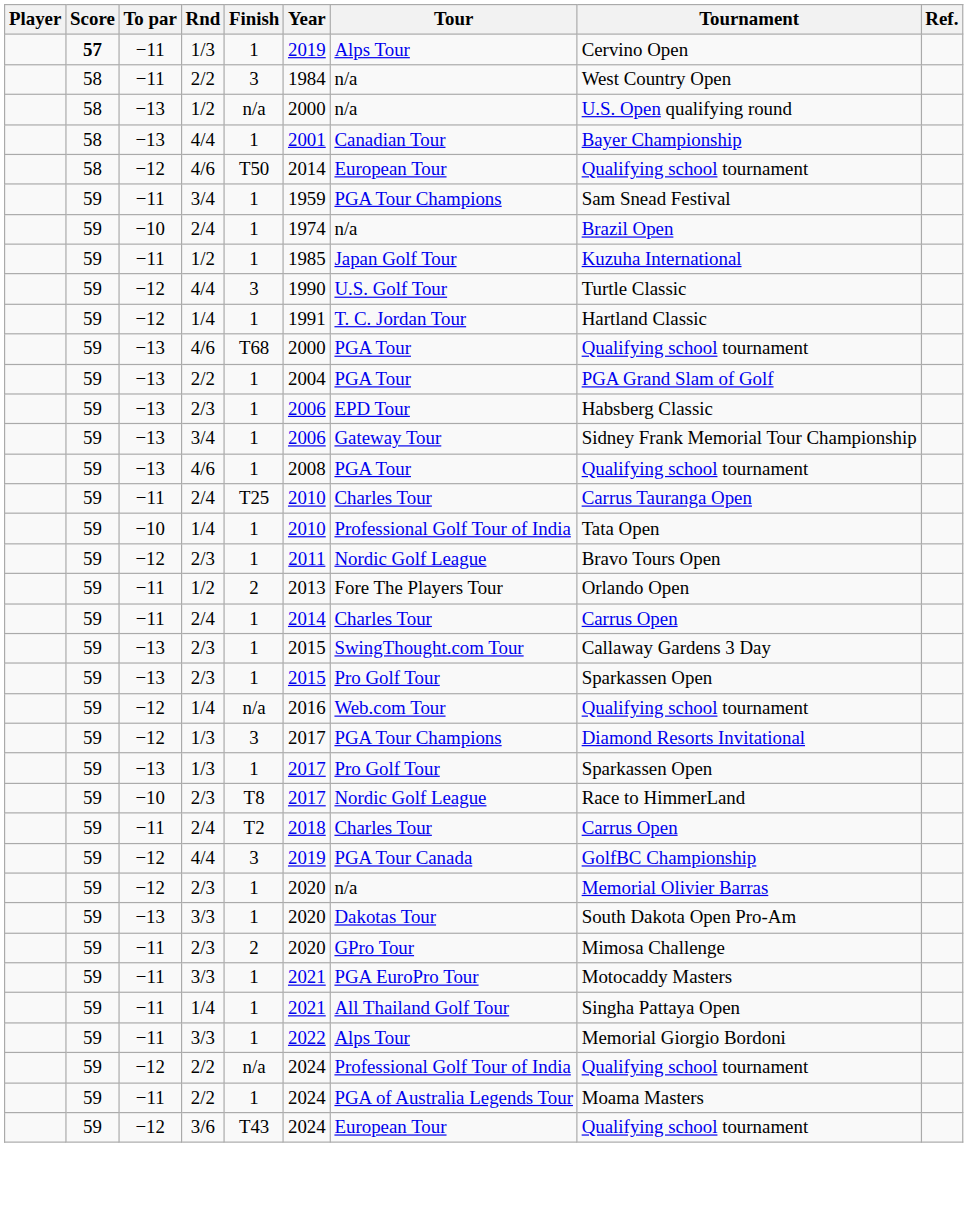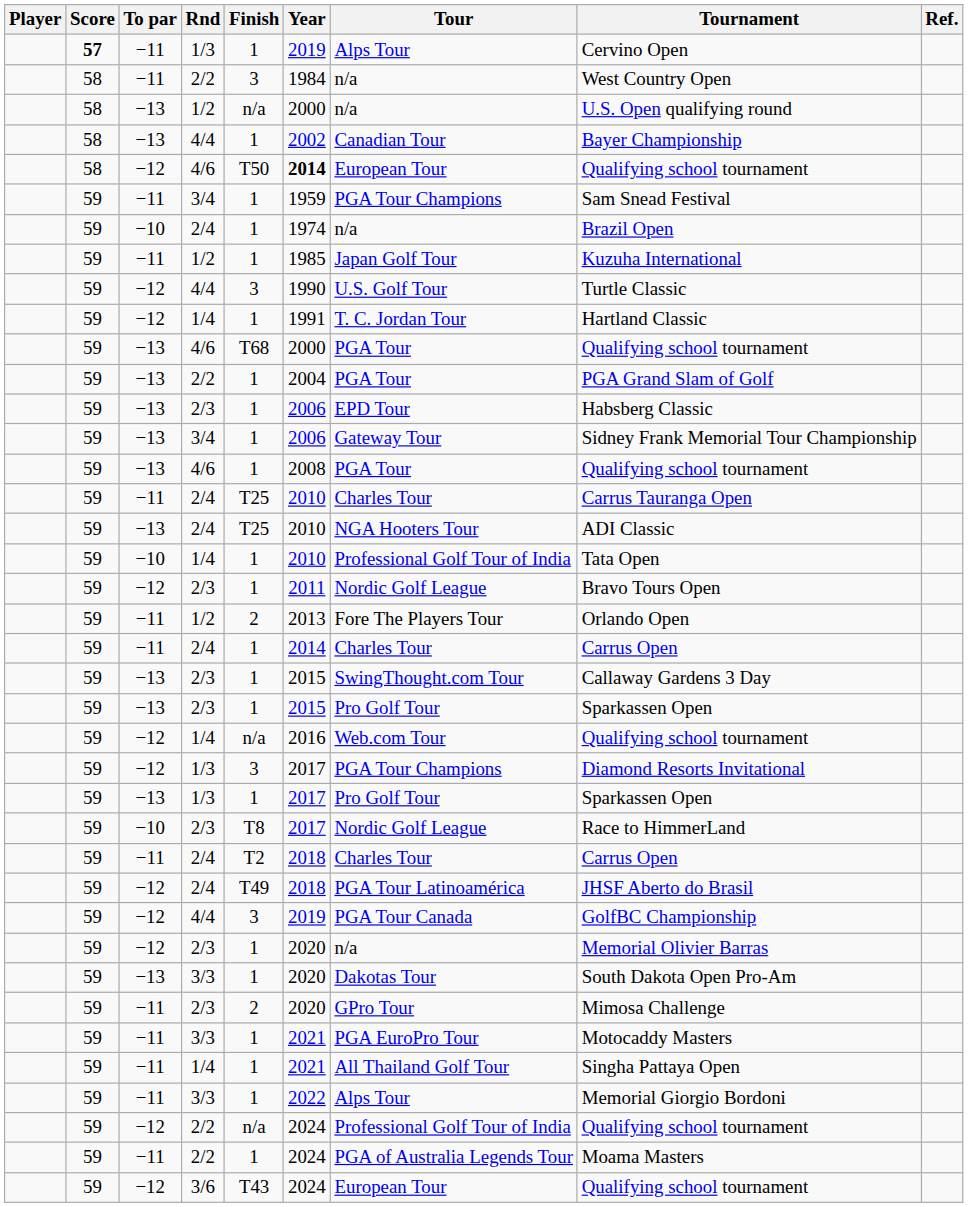 <table class="wikitable sortable">
 <tr>
 <th>Player</th>
 <th>Score</th>
 <th>To par</th>
 <th>Rnd</th>
 <th>Finish</th>
 <th>Year</th>
 <th>Tour</th>
 <th>Tournament</th>
 <th>Ref.</th>
 </tr>
 <tr>
 <td></td>
 <td align=center><strong>57</strong></td>
 <td align=center>−11</td>
 <td align=center>1/3</td>
 <td align=center>1</td>
 <td align=center><a href='#'>2019</a></td>
 <td><a href='#'>Alps Tour</a></td>
 <td>Cervino Open</td>
 <td></td>
 </tr>
 <tr>
 <td></td>
 <td align=center>58</td>
 <td align=center>−11</td>
 <td align=center>2/2</td>
 <td align=center>3</td>
 <td align=center>1984</td>
 <td>n/a</td>
 <td>West Country Open</td>
 <td></td>
 </tr>
 <tr>
 <td></td>
 <td align=center>58</td>
 <td align=center>−13</td>
 <td align=center>1/2</td>
 <td align=center>n/a</td>
 <td align=center>2000</td>
 <td>n/a</td>
 <td><a href='#'>U.S. Open</a> qualifying round</td>
 <td></td>
 </tr>
 <tr>
 <td></td>
 <td align=center>58</td>
 <td align=center>−13</td>
 <td align=center>4/4</td>
 <td align=center>1</td>
-<td align=center><a href='#'>2001</a></td>
+<td align=center><a href='#'>2002</a></td>
 <td><a href='#'>Canadian Tour</a></td>
 <td><a href='#'>Bayer Championship</a></td>
 <td></td>
 </tr>
 <tr>
 <td></td>
 <td align=center>58</td>
 <td align=center>−12</td>
 <td align=center>4/6</td>
 <td align=center>T50</td>
-<td align=center>2014</td>
+<td align=center><strong>2014</strong></td>
 <td><a href='#'>European Tour</a></td>
 <td><a href='#'>Qualifying school</a> tournament</td>
 <td></td>
 </tr>
 <tr>
 <td></td>
 <td align=center>59</td>
 <td align=center>−11</td>
 <td align=center>3/4</td>
 <td align=center>1</td>
 <td align=center>1959</td>
 <td><a href='#'>PGA Tour Champions</a></td>
 <td>Sam Snead Festival</td>
 <td></td>
 </tr>
 <tr>
 <td></td>
 <td align=center>59</td>
 <td align=center>−10</td>
 <td align=center>2/4</td>
 <td align=center>1</td>
 <td align=center>1974</td>
 <td>n/a</td>
 <td><a href='#'>Brazil Open</a></td>
 <td></td>
 </tr>
 <tr>
 <td></td>
 <td align=center>59</td>
 <td align=center>−11</td>
 <td align=center>1/2</td>
 <td align=center>1</td>
 <td align=center>1985</td>
 <td><a href='#'>Japan Golf Tour</a></td>
 <td><a href='#'>Kuzuha International</a></td>
 <td></td>
 </tr>
 <tr>
 <td></td>
 <td align=center>59</td>
 <td align=center>−12</td>
 <td align=center>4/4</td>
 <td align=center>3</td>
 <td align=center>1990</td>
 <td><a href='#'>U.S. Golf Tour</a></td>
 <td>Turtle Classic</td>
 <td></td>
 </tr>
 <tr>
 <td></td>
 <td align=center>59</td>
 <td align=center>−12</td>
 <td align=center>1/4</td>
 <td align=center>1</td>
 <td align=center>1991</td>
 <td><a href='#'>T. C. Jordan Tour</a></td>
 <td>Hartland Classic</td>
 <td></td>
 </tr>
 <tr>
 <td></td>
 <td align=center>59</td>
 <td align=center>−13</td>
 <td align=center>4/6</td>
 <td align=center>T68</td>
 <td align=center>2000</td>
 <td><a href='#'>PGA Tour</a></td>
 <td><a href='#'>Qualifying school</a> tournament</td>
 <td></td>
 </tr>
 <tr>
 <td></td>
 <td align=center>59</td>
 <td align=center>−13</td>
 <td align=center>2/2</td>
 <td align=center>1</td>
 <td align=center>2004</td>
 <td><a href='#'>PGA Tour</a></td>
 <td><a href='#'>PGA Grand Slam of Golf</a></td>
 <td></td>
 </tr>
 <tr>
 <td></td>
 <td align=center>59</td>
 <td align=center>−13</td>
 <td align=center>2/3</td>
 <td align=center>1</td>
 <td align=center><a href='#'>2006</a></td>
 <td><a href='#'>EPD Tour</a></td>
 <td>Habsberg Classic</td>
 <td></td>
 </tr>
 <tr>
 <td></td>
 <td align=center>59</td>
 <td align=center>−13</td>
 <td align=center>3/4</td>
 <td align=center>1</td>
 <td align=center><a href='#'>2006</a></td>
 <td><a href='#'>Gateway Tour</a></td>
 <td>Sidney Frank Memorial Tour Championship</td>
 <td></td>
 </tr>
 <tr>
 <td></td>
 <td align=center>59</td>
 <td align=center>−13</td>
 <td align=center>4/6</td>
 <td align=center>1</td>
 <td align=center>2008</td>
 <td><a href='#'>PGA Tour</a></td>
 <td><a href='#'>Qualifying school</a> tournament</td>
 <td></td>
 </tr>
 <tr>
 <td></td>
 <td align=center>59</td>
 <td align=center>−11</td>
 <td align=center>2/4</td>
 <td align=center>T25</td>
 <td align=center><a href='#'>2010</a></td>
 <td><a href='#'>Charles Tour</a></td>
 <td><a href='#'>Carrus Tauranga Open</a></td>
 <td></td>
 </tr>
 <tr>
 <td></td>
 <td align=center>59</td>
+<td align=center>−13</td>
+<td align=center>2/4</td>
+<td align=center>T25</td>
+<td align=center>2010</td>
+<td><a href='#'>NGA Hooters Tour</a></td>
+<td>ADI Classic</td>
+<td></td>
+</tr>
+<tr>
+<td></td>
+<td align=center>59</td>
 <td align=center>−10</td>
 <td align=center>1/4</td>
 <td align=center>1</td>
 <td align=center><a href='#'>2010</a></td>
 <td><a href='#'>Professional Golf Tour of India</a></td>
 <td>Tata Open</td>
 <td></td>
 </tr>
 <tr>
 <td></td>
 <td align=center>59</td>
 <td align=center>−12</td>
 <td align=center>2/3</td>
 <td align=center>1</td>
 <td align=center><a href='#'>2011</a></td>
 <td><a href='#'>Nordic Golf League</a></td>
 <td>Bravo Tours Open</td>
 <td></td>
 </tr>
 <tr>
 <td></td>
 <td align=center>59</td>
 <td align=center>−11</td>
 <td align=center>1/2</td>
 <td align=center>2</td>
 <td align=center>2013</td>
 <td>Fore The Players Tour</td>
 <td>Orlando Open</td>
 <td></td>
 </tr>
 <tr>
 <td></td>
 <td align=center>59</td>
 <td align=center>−11</td>
 <td align=center>2/4</td>
 <td align=center>1</td>
 <td align=center><a href='#'>2014</a></td>
 <td><a href='#'>Charles Tour</a></td>
 <td><a href='#'>Carrus Open</a></td>
 <td></td>
 </tr>
 <tr>
 <td></td>
 <td align=center>59</td>
 <td align=center>−13</td>
 <td align=center>2/3</td>
 <td align=center>1</td>
 <td align=center>2015</td>
 <td><a href='#'>SwingThought.com Tour</a></td>
 <td>Callaway Gardens 3 Day</td>
 <td></td>
 </tr>
 <tr>
 <td></td>
 <td align=center>59</td>
 <td align=center>−13</td>
 <td align=center>2/3</td>
 <td align=center>1</td>
 <td align=center><a href='#'>2015</a></td>
 <td><a href='#'>Pro Golf Tour</a></td>
 <td>Sparkassen Open</td>
 <td></td>
 </tr>
 <tr>
 <td></td>
 <td align=center>59</td>
 <td align=center>−12</td>
 <td align=center>1/4</td>
 <td align=center>n/a</td>
 <td align=center>2016</td>
 <td><a href='#'>Web.com Tour</a></td>
 <td><a href='#'>Qualifying school</a> tournament</td>
 <td></td>
 </tr>
 <tr>
 <td></td>
 <td align=center>59</td>
 <td align=center>−12</td>
 <td align=center>1/3</td>
 <td align=center>3</td>
 <td align=center>2017</td>
 <td><a href='#'>PGA Tour Champions</a></td>
 <td><a href='#'>Diamond Resorts Invitational</a></td>
 <td></td>
 </tr>
 <tr>
 <td></td>
 <td align=center>59</td>
 <td align=center>−13</td>
 <td align=center>1/3</td>
 <td align=center>1</td>
 <td align=center><a href='#'>2017</a></td>
 <td><a href='#'>Pro Golf Tour</a></td>
 <td>Sparkassen Open</td>
 <td></td>
 </tr>
 <tr>
 <td></td>
 <td align=center>59</td>
 <td align=center>−10</td>
 <td align=center>2/3</td>
 <td align=center>T8</td>
 <td align=center><a href='#'>2017</a></td>
 <td><a href='#'>Nordic Golf League</a></td>
 <td>Race to HimmerLand</td>
 <td></td>
 </tr>
 <tr>
 <td></td>
 <td align=center>59</td>
 <td align=center>−11</td>
 <td align=center>2/4</td>
 <td align=center>T2</td>
 <td align=center><a href='#'>2018</a></td>
 <td><a href='#'>Charles Tour</a></td>
 <td><a href='#'>Carrus Open</a></td>
 <td></td>
 </tr>
 <tr>
 <td></td>
 <td align=center>59</td>
 <td align=center>−12</td>
+<td align=center>2/4</td>
+<td align=center>T49</td>
+<td align=center><a href='#'>2018</a></td>
+<td><a href='#'>PGA Tour Latinoamérica</a></td>
+<td><a href='#'>JHSF Aberto do Brasil</a></td>
+<td></td>
+</tr>
+<tr>
+<td></td>
+<td align=center>59</td>
+<td align=center>−12</td>
 <td align=center>4/4</td>
 <td align=center>3</td>
 <td align=center><a href='#'>2019</a></td>
 <td><a href='#'>PGA Tour Canada</a></td>
 <td><a href='#'>GolfBC Championship</a></td>
 <td></td>
 </tr>
 <tr>
 <td></td>
 <td align=center>59</td>
 <td align=center>−12</td>
 <td align=center>2/3</td>
 <td align=center>1</td>
 <td align=center>2020</td>
 <td>n/a</td>
 <td><a href='#'>Memorial Olivier Barras</a></td>
 <td></td>
 </tr>
 <tr>
 <td></td>
 <td align=center>59</td>
 <td align=center>−13</td>
 <td align=center>3/3</td>
 <td align=center>1</td>
 <td align=center>2020</td>
 <td><a href='#'>Dakotas Tour</a></td>
 <td>South Dakota Open Pro-Am</td>
 <td></td>
 </tr>
 <tr>
 <td></td>
 <td align=center>59</td>
 <td align=center>−11</td>
 <td align=center>2/3</td>
 <td align=center>2</td>
 <td align=center>2020</td>
 <td><a href='#'>GPro Tour</a></td>
 <td>Mimosa Challenge</td>
 <td></td>
 </tr>
 <tr>
 <td></td>
 <td align=center>59</td>
 <td align=center>−11</td>
 <td align=center>3/3</td>
 <td align=center>1</td>
 <td align=center><a href='#'>2021</a></td>
 <td><a href='#'>PGA EuroPro Tour</a></td>
 <td>Motocaddy Masters</td>
 <td></td>
 </tr>
 <tr>
 <td></td>
 <td align=center>59</td>
 <td align=center>−11</td>
 <td align=center>1/4</td>
 <td align=center>1</td>
 <td align=center><a href='#'>2021</a></td>
 <td><a href='#'>All Thailand Golf Tour</a></td>
 <td>Singha Pattaya Open</td>
 <td></td>
 </tr>
 <tr>
 <td></td>
 <td align=center>59</td>
 <td align=center>−11</td>
 <td align=center>3/3</td>
 <td align=center>1</td>
 <td align=center><a href='#'>2022</a></td>
 <td><a href='#'>Alps Tour</a></td>
 <td>Memorial Giorgio Bordoni</td>
 <td></td>
 </tr>
 <tr>
 <td></td>
 <td align=center>59</td>
 <td align=center>−12</td>
 <td align=center>2/2</td>
 <td align=center>n/a</td>
 <td align=center>2024</td>
 <td><a href='#'>Professional Golf Tour of India</a></td>
 <td><a href='#'>Qualifying school</a> tournament</td>
 <td></td>
 </tr>
 <tr>
 <td></td>
 <td align=center>59</td>
 <td align=center>−11</td>
 <td align=center>2/2</td>
 <td align=center>1</td>
 <td align=center>2024</td>
 <td><a href='#'>PGA of Australia Legends Tour</a></td>
 <td>Moama Masters</td>
 <td></td>
 </tr>
 <tr>
 <td></td>
 <td align=center>59</td>
 <td align=center>−12</td>
 <td align=center>3/6</td>
 <td align=center>T43</td>
 <td align=center>2024</td>
 <td><a href='#'>European Tour</a></td>
 <td><a href='#'>Qualifying school</a> tournament</td>
 <td></td>
 </tr>
 </table>
